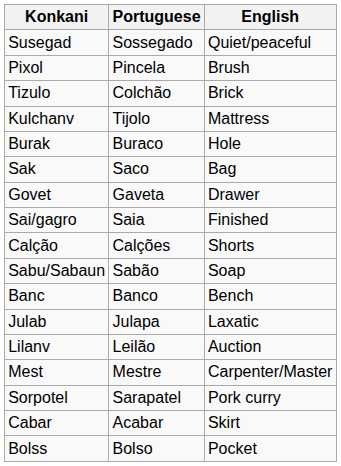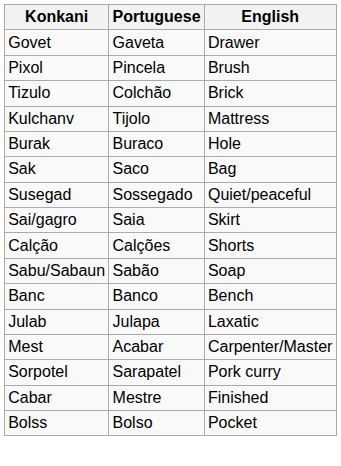 <table class="wikitable">
 <tr>
 <th>Konkani</th>
 <th>Portuguese</th>
 <th>English</th>
 </tr>
 <tr>
-<td>Susegad</td>
-<td>Sossegado</td>
-<td>Quiet/peaceful</td>
+<td>Govet</td>
+<td>Gaveta</td>
+<td>Drawer</td>
 </tr>
 <tr>
 <td>Pixol</td>
 <td>Pincela</td>
 <td>Brush</td>
 </tr>
 <tr>
 <td>Tizulo</td>
 <td>Colchão</td>
 <td>Brick</td>
 </tr>
 <tr>
 <td>Kulchanv</td>
 <td>Tijolo</td>
 <td>Mattress</td>
 </tr>
 <tr>
 <td>Burak</td>
 <td>Buraco</td>
 <td>Hole</td>
 </tr>
 <tr>
 <td>Sak</td>
 <td>Saco</td>
 <td>Bag</td>
 </tr>
 <tr>
-<td>Govet</td>
-<td>Gaveta</td>
-<td>Drawer</td>
+<td>Susegad</td>
+<td>Sossegado</td>
+<td>Quiet/peaceful</td>
 </tr>
 <tr>
 <td>Sai/gagro</td>
 <td>Saia</td>
-<td>Finished</td>
+<td>Skirt</td>
 </tr>
 <tr>
 <td>Calção</td>
 <td>Calções</td>
 <td>Shorts</td>
 </tr>
 <tr>
 <td>Sabu/Sabaun</td>
 <td>Sabão</td>
 <td>Soap</td>
 </tr>
 <tr>
 <td>Banc</td>
 <td>Banco</td>
 <td>Bench</td>
 </tr>
 <tr>
 <td>Julab</td>
 <td>Julapa</td>
 <td>Laxatic</td>
 </tr>
 <tr>
-<td>Lilanv</td>
-<td>Leilão</td>
-<td>Auction</td>
-</tr>
-<tr>
 <td>Mest</td>
-<td>Mestre</td>
+<td>Acabar</td>
 <td>Carpenter/Master</td>
 </tr>
 <tr>
 <td>Sorpotel</td>
 <td>Sarapatel</td>
 <td>Pork curry</td>
 </tr>
 <tr>
 <td>Cabar</td>
-<td>Acabar</td>
-<td>Skirt</td>
+<td>Mestre</td>
+<td>Finished</td>
 </tr>
 <tr>
 <td>Bolss</td>
 <td>Bolso</td>
 <td>Pocket</td>
 </tr>
 </table>
